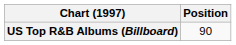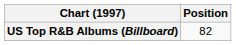 <table class="wikitable plainrowheaders" style="text-align:center">
 <tr>
 <th scope="col">Chart (1997)</th>
 <th scope="col">Position</th>
 </tr>
 <tr>
 <th scope="row">US Top R&B Albums (<em>Billboard</em>)</th>
-<td>90</td>
+<td>82</td>
 </tr>
 </table>
